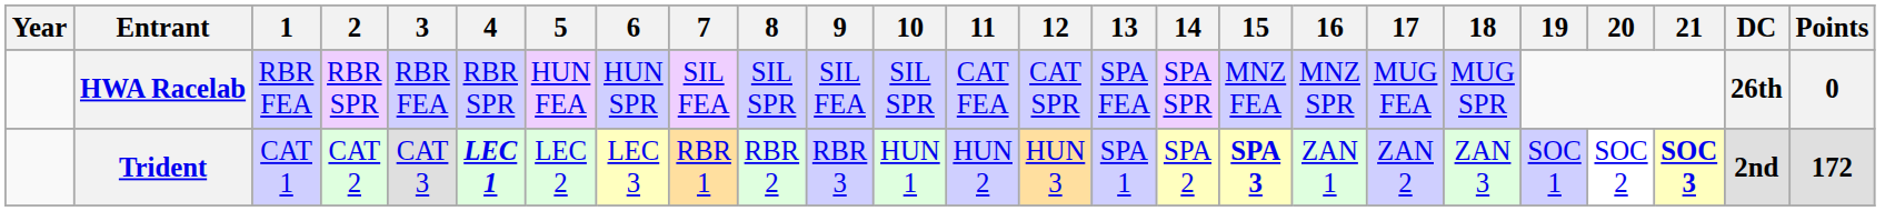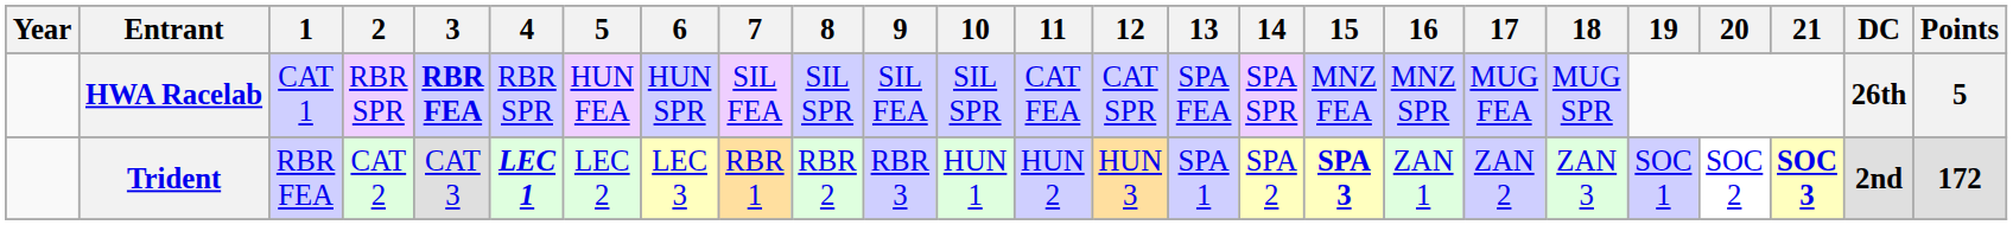 <table class="wikitable" style="text-align:center; font-size:85%">
 <tr>
 <th>Year</th>
 <th>Entrant</th>
 <th>1</th>
 <th>2</th>
 <th>3</th>
 <th>4</th>
 <th>5</th>
 <th>6</th>
 <th>7</th>
 <th>8</th>
 <th>9</th>
 <th>10</th>
 <th>11</th>
 <th>12</th>
 <th>13</th>
 <th>14</th>
 <th>15</th>
 <th>16</th>
 <th>17</th>
 <th>18</th>
 <th>19</th>
 <th>20</th>
 <th>21</th>
 <th>DC</th>
 <th>Points</th>
 </tr>
 <tr>
 <td></td>
 <th nowrap><a href='#'>HWA Racelab</a></th>
-<td style="background:#CFCFFF;"><a href='#'>RBR<br>FEA</a><br></td>
+<td style="background:#CFCFFF;"><a href='#'>CAT<br>1</a><br></td>
 <td style="background:#EFCFFF;"><a href='#'>RBR<br>SPR</a><br></td>
-<td style="background:#CFCFFF;"><a href='#'>RBR<br>FEA</a><br></td>
+<td style="background:#CFCFFF;"><strong><a href='#'>RBR<br>FEA</a><br></strong></td>
 <td style="background:#CFCFFF;"><a href='#'>RBR<br>SPR</a><br> </td>
 <td style="background:#EFCFFF;"><a href='#'>HUN<br>FEA</a><br></td>
 <td style="background:#CFCFFF;"><a href='#'>HUN<br>SPR</a><br> </td>
 <td style="background:#EFCFFF;"><a href='#'>SIL<br>FEA</a><br> </td>
 <td style="background:#CFCFFF;"><a href='#'>SIL<br>SPR</a><br> </td>
 <td style="background:#CFCFFF;"><a href='#'>SIL<br>FEA</a><br> </td>
 <td style="background:#CFCFFF;"><a href='#'>SIL<br>SPR</a><br> </td>
 <td style="background:#CFCFFF;"><a href='#'>CAT<br>FEA</a><br> </td>
 <td style="background:#CFCFFF;"><a href='#'>CAT<br>SPR</a><br> </td>
 <td style="background:#CFCFFF;"><a href='#'>SPA<br>FEA</a><br> </td>
 <td style="background:#EFCFFF;"><a href='#'>SPA<br>SPR</a><br> </td>
 <td style="background:#CFCFFF;"><a href='#'>MNZ<br>FEA</a><br></td>
 <td style="background:#CFCFFF;"><a href='#'>MNZ<br>SPR</a><br></td>
 <td style="background:#CFCFFF;"><a href='#'>MUG<br>FEA</a><br></td>
 <td style="background:#CFCFFF;"><a href='#'>MUG<br>SPR</a><br></td>
 <td colspan=3></td>
 <th>26th</th>
-<th>0</th>
+<th>5</th>
 </tr>
 <tr>
 <td></td>
 <th nowrap><a href='#'>Trident</a></th>
-<td style="background:#CFCFFF;"><a href='#'>CAT<br>1</a><br></td>
+<td style="background:#CFCFFF;"><a href='#'>RBR<br>FEA</a><br></td>
 <td style="background:#DFFFDF;"><a href='#'>CAT<br>2</a><br></td>
 <td style="background:#DFDFDF;"><a href='#'>CAT<br>3</a><br></td>
 <td style="background:#DFFFDF;"><strong><em><a href='#'>LEC<br>1</a></em><br></strong></td>
 <td style="background:#DFFFDF;"><a href='#'>LEC<br>2</a><br></td>
 <td style="background:#FFFFBF;"><a href='#'>LEC<br>3</a><br></td>
 <td style="background:#FFDF9F;"><a href='#'>RBR<br>1</a><br></td>
 <td style="background:#DFFFDF;"><a href='#'>RBR<br>2</a><br></td>
 <td style="background:#CFCFFF;"><a href='#'>RBR<br>3</a><br></td>
 <td style="background:#DFFFDF;"><a href='#'>HUN<br>1</a><br></td>
 <td style="background:#CFCFFF;"><a href='#'>HUN<br>2</a><br></td>
 <td style="background:#FFDF9F;"><a href='#'>HUN<br>3</a><br></td>
 <td style="background:#CFCFFF;"><a href='#'>SPA<br>1</a><br></td>
 <td style="background:#FFFFBF;"><a href='#'>SPA<br>2</a><br></td>
 <td style="background:#FFFFBF;"><strong><a href='#'>SPA<br>3</a></strong><br></td>
 <td style="background:#DFFFDF;"><a href='#'>ZAN<br>1</a><br></td>
 <td style="background:#CFCFFF;"><a href='#'>ZAN<br>2</a><br></td>
 <td style="background:#DFFFDF;"><a href='#'>ZAN<br>3</a><br></td>
 <td style="background:#CFCFFF;"><a href='#'>SOC<br>1</a><br></td>
 <td style="background:#FFFFFF;"><a href='#'>SOC<br>2</a><br></td>
 <td style="background:#FFFFBF;"><strong><a href='#'>SOC<br>3</a></strong><br></td>
 <th style="background:#DFDFDF;">2nd</th>
 <th style="background:#DFDFDF;">172</th>
 </tr>
 </table>
